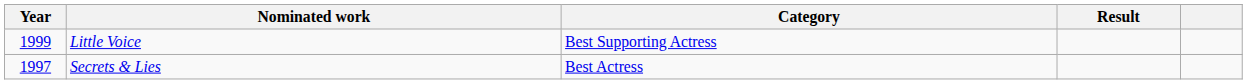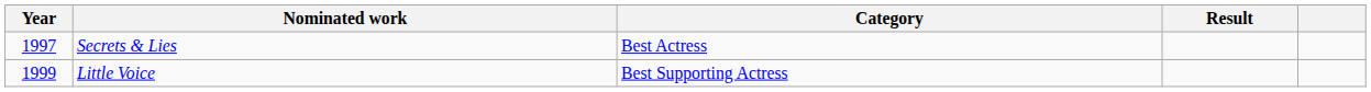 <table class="wikitable" style="width:100%;">
 <tr>
 <th width=5%>Year</th>
 <th style="width:40%;">Nominated work</th>
 <th style="width:40%;">Category</th>
 <th style="width:10%;">Result</th>
 <th width=5%></th>
 </tr>
 <tr>
+<td style="text-align:center;"><a href='#'>1997</a></td>
+<td style="text-align:left;"><em><a href='#'>Secrets & Lies</a></em></td>
+<td><a href='#'>Best Actress</a></td>
+<td></td>
+<td style="text-align:center;"></td>
+</tr>
+<tr>
 <td style="text-align:center;"><a href='#'>1999</a></td>
 <td style="text-align:left;"><em><a href='#'>Little Voice</a></em></td>
 <td><a href='#'>Best Supporting Actress</a></td>
 <td></td>
 <td style="text-align:center;"></td>
 </tr>
-<tr>
-<td style="text-align:center;"><a href='#'>1997</a></td>
-<td style="text-align:left;"><em><a href='#'>Secrets & Lies</a></em></td>
-<td><a href='#'>Best Actress</a></td>
-<td></td>
-<td style="text-align:center;"></td>
-</tr>
 </table>
